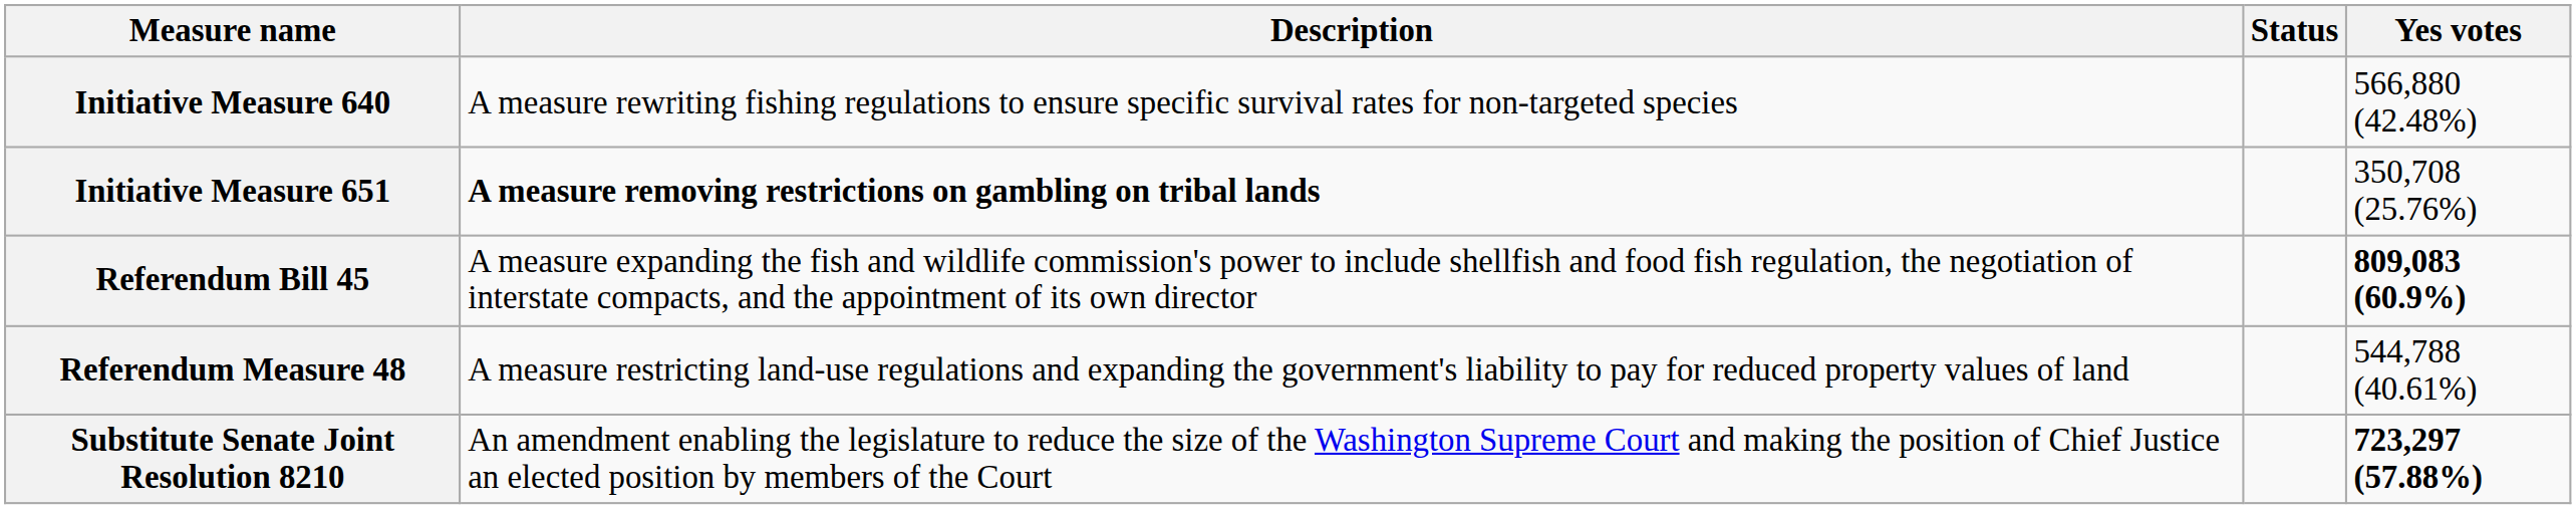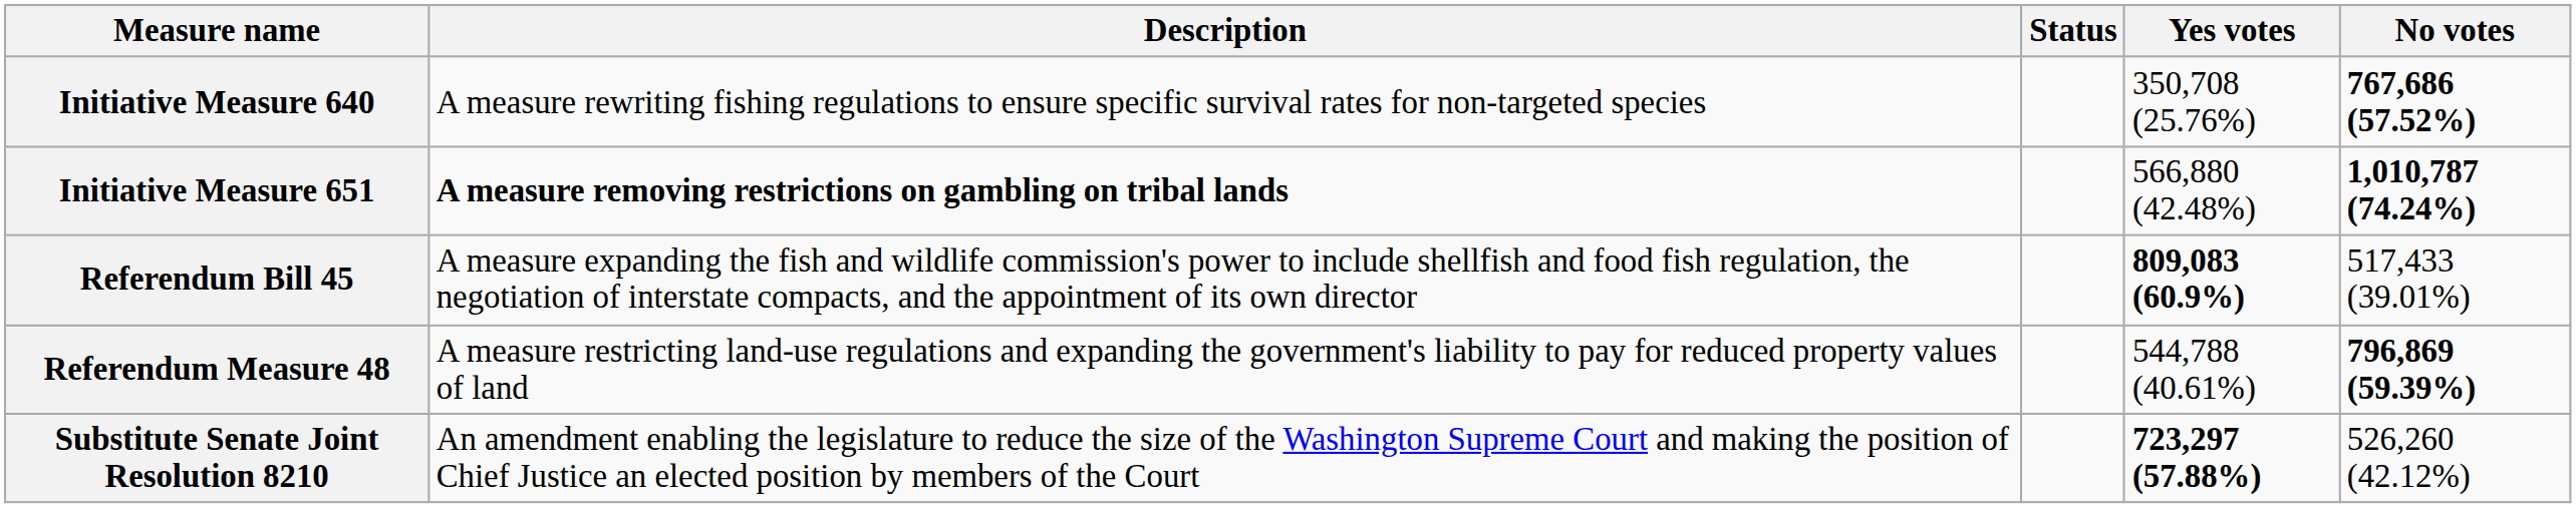 <table class="wikitable sortable plainrowheaders">
 <tr>
 <th scope=col>Measure name</th>
 <th scope=col class=unsortable>Description</th>
 <th scope=col>Status</th>
 <th scope=col>Yes votes</th>
+<th scope=col>No votes</th>
 </tr>
 <tr>
 <th scope=row>Initiative Measure 640</th>
 <td>A measure rewriting fishing regulations to ensure specific survival rates for non-targeted species</td>
 <td></td>
-<td>566,880 (42.48%)</td>
+<td>350,708 (25.76%)</td>
+<td><strong>767,686 (57.52%)</strong></td>
 </tr>
 <tr>
 <th scope=row>Initiative Measure 651</th>
 <td><strong>A measure removing restrictions on gambling on tribal lands</strong></td>
 <td></td>
-<td>350,708 (25.76%)</td>
+<td>566,880 (42.48%)</td>
+<td><strong>1,010,787 (74.24%)</strong></td>
 </tr>
 <tr>
 <th scope=row>Referendum Bill 45</th>
 <td>A measure expanding the fish and wildlife commission's power to include shellfish and food fish regulation, the negotiation of interstate compacts, and the appointment of its own director</td>
 <td></td>
 <td><strong>809,083 (60.9%)</strong></td>
+<td>517,433 (39.01%)</td>
 </tr>
 <tr>
 <th scope=row>Referendum Measure 48</th>
 <td>A measure restricting land-use regulations and expanding the government's liability to pay for reduced property values of land</td>
 <td></td>
 <td>544,788 (40.61%)</td>
+<td><strong>796,869 (59.39%)</strong></td>
 </tr>
 <tr>
 <th scope=row>Substitute Senate Joint Resolution 8210</th>
 <td>An amendment enabling the legislature to reduce the size of the <a href='#'>Washington Supreme Court</a> and making the position of Chief Justice an elected position by members of the Court</td>
 <td></td>
 <td><strong>723,297 (57.88%)</strong></td>
+<td>526,260 (42.12%)</td>
 </tr>
 </table>
